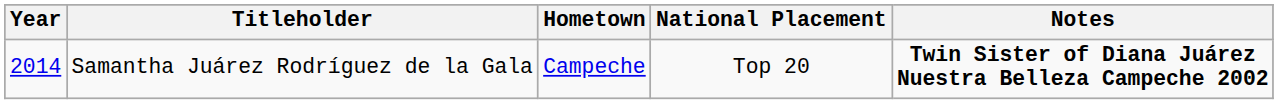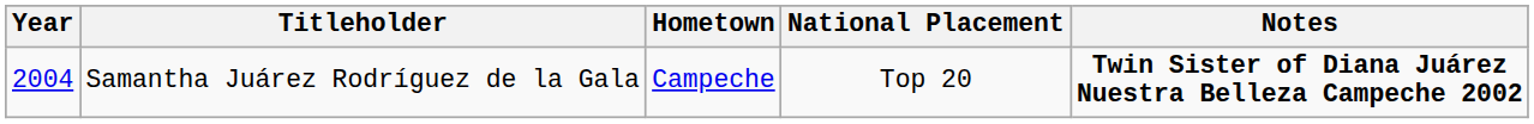 <table class="wikitable sortable" style="font-size:95%;">
 <tr>
 <th>Year</th>
 <th>Titleholder</th>
 <th>Hometown</th>
 <th>National Placement</th>
 <th>Notes</th>
 </tr>
 <tr>
-<td align="center"><a href='#'>2014</a></td>
+<td align="center"><a href='#'>2004</a></td>
 <td>Samantha Juárez Rodríguez de la Gala</td>
 <td align="center"><a href='#'>Campeche</a></td>
 <td align="center">Top 20</td>
 <td align="center"><strong>Twin Sister of Diana Juárez<br>Nuestra Belleza Campeche 2002</strong></td>
 </tr>
 </table>
